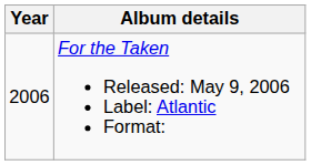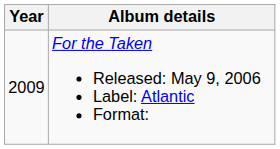 <table class="wikitable">
 <tr>
 <th width="33">Year</th>
 <th width="215">Album details</th>
 </tr>
 <tr>
-<td>2006</td>
+<td>2009</td>
 <td><em><a href='#'>For the Taken</a></em><br><ul><li>Released: May 9, 2006</li><li>Label: <a href='#'>Atlantic</a></li><li>Format:</li></ul></td>
 </tr>
 </table>
